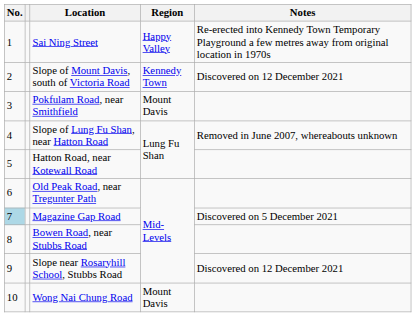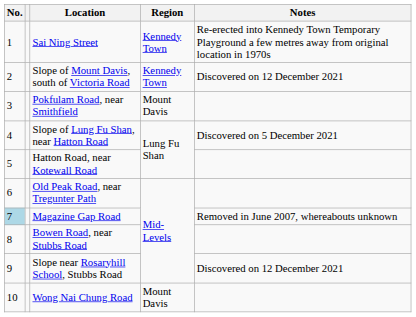 <table class="wikitable">
 <tr>
 <th>No.</th>
 <th></th>
 <th>Location</th>
 <th>Region</th>
 <th>Notes</th>
 </tr>
 <tr>
 <td>1</td>
 <td></td>
 <td><a href='#'>Sai Ning Street</a></td>
-<td><a href='#'>Happy Valley</a></td>
+<td><a href='#'>Kennedy Town</a></td>
 <td>Re-erected into Kennedy Town Temporary Playground a few metres away from original location in 1970s</td>
 </tr>
 <tr>
 <td>2</td>
 <td></td>
 <td>Slope of <a href='#'>Mount Davis</a>, south of <a href='#'>Victoria Road</a></td>
 <td><a href='#'>Kennedy Town</a></td>
 <td>Discovered on 12 December 2021</td>
 </tr>
 <tr>
 <td>3</td>
 <td></td>
 <td><a href='#'>Pokfulam Road</a>, near <a href='#'>Smithfield</a></td>
 <td>Mount Davis</td>
 <td></td>
 </tr>
 <tr>
 <td>4</td>
 <td></td>
 <td>Slope of <a href='#'>Lung Fu Shan</a>, near <a href='#'>Hatton Road</a></td>
 <td rowspan="2">Lung Fu Shan</td>
-<td>Removed in June 2007, whereabouts unknown</td>
+<td>Discovered on 5 December 2021</td>
 </tr>
 <tr>
 <td>5</td>
 <td></td>
 <td>Hatton Road, near <a href='#'>Kotewall Road</a></td>
 <td></td>
 </tr>
 <tr>
 <td>6</td>
 <td></td>
 <td><a href='#'>Old Peak Road</a>, near <a href='#'>Tregunter Path</a></td>
 <td rowspan="4"><a href='#'>Mid-Levels</a></td>
 <td></td>
 </tr>
 <tr>
 <td style="background: lightblue;">7</td>
 <td></td>
 <td><a href='#'>Magazine Gap Road</a></td>
-<td>Discovered on 5 December 2021</td>
+<td>Removed in June 2007, whereabouts unknown</td>
 </tr>
 <tr>
 <td>8</td>
 <td></td>
 <td><a href='#'>Bowen Road</a>, near <a href='#'>Stubbs Road</a></td>
 <td></td>
 </tr>
 <tr>
 <td>9</td>
 <td></td>
 <td>Slope near <a href='#'>Rosaryhill School</a>, Stubbs Road</td>
 <td>Discovered on 12 December 2021</td>
 </tr>
 <tr>
 <td>10</td>
 <td></td>
 <td><a href='#'>Wong Nai Chung Road</a></td>
 <td>Mount Davis</td>
 <td></td>
 </tr>
 </table>
